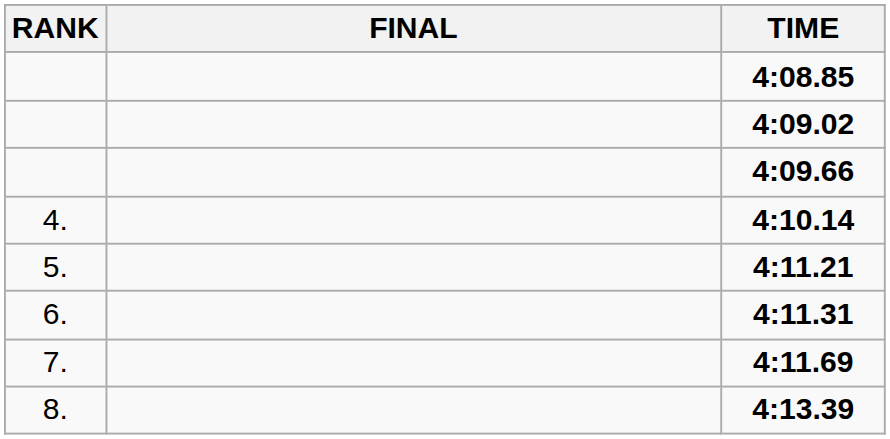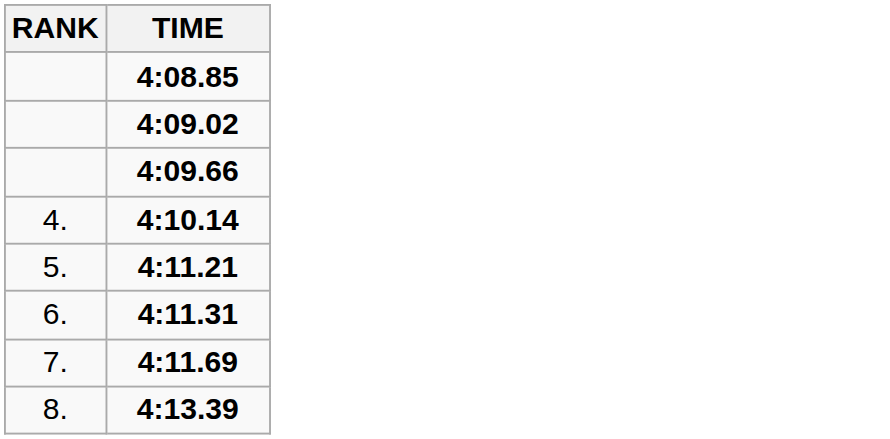 <table class="wikitable">
 <tr>
 <th>RANK</th>
-<th style="width: 20em">FINAL</th>
 <th style="width: 5em">TIME</th>
 </tr>
 <tr>
 <td align="center"></td>
-<td></td>
 <td align="center"><strong>4:08.85</strong></td>
 </tr>
 <tr>
 <td align="center"></td>
-<td></td>
 <td align="center"><strong>4:09.02</strong></td>
 </tr>
 <tr>
 <td align="center"></td>
-<td></td>
 <td align="center"><strong>4:09.66</strong></td>
 </tr>
 <tr>
 <td align="center">4.</td>
-<td></td>
 <td align="center"><strong>4:10.14</strong></td>
 </tr>
 <tr>
 <td align="center">5.</td>
-<td></td>
 <td align="center"><strong>4:11.21 </strong></td>
 </tr>
 <tr>
 <td align="center">6.</td>
-<td></td>
 <td align="center"><strong>4:11.31</strong></td>
 </tr>
 <tr>
 <td align="center">7.</td>
-<td></td>
 <td align="center"><strong>4:11.69</strong></td>
 </tr>
 <tr>
 <td align="center">8.</td>
-<td></td>
 <td align="center"><strong>4:13.39</strong></td>
 </tr>
 </table>
